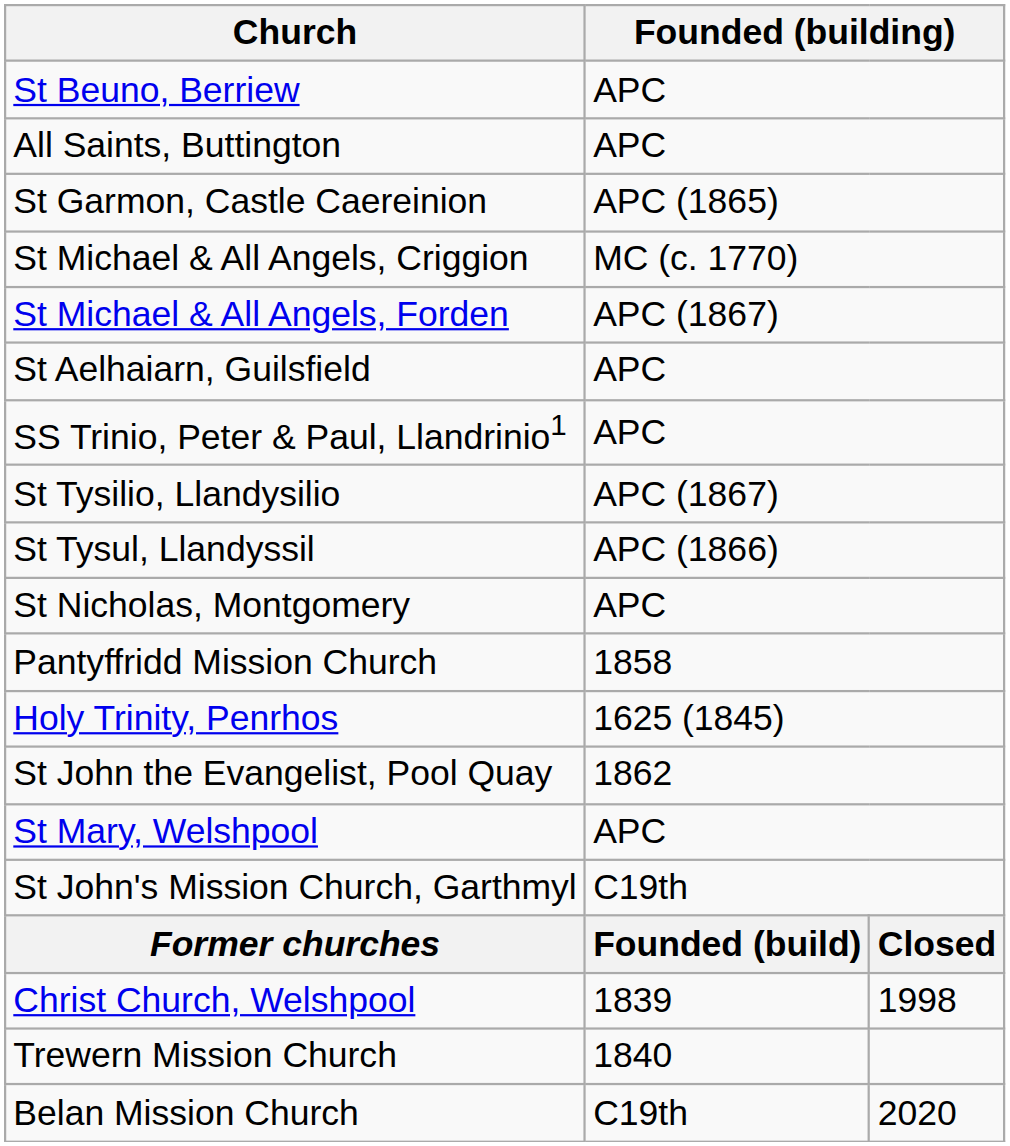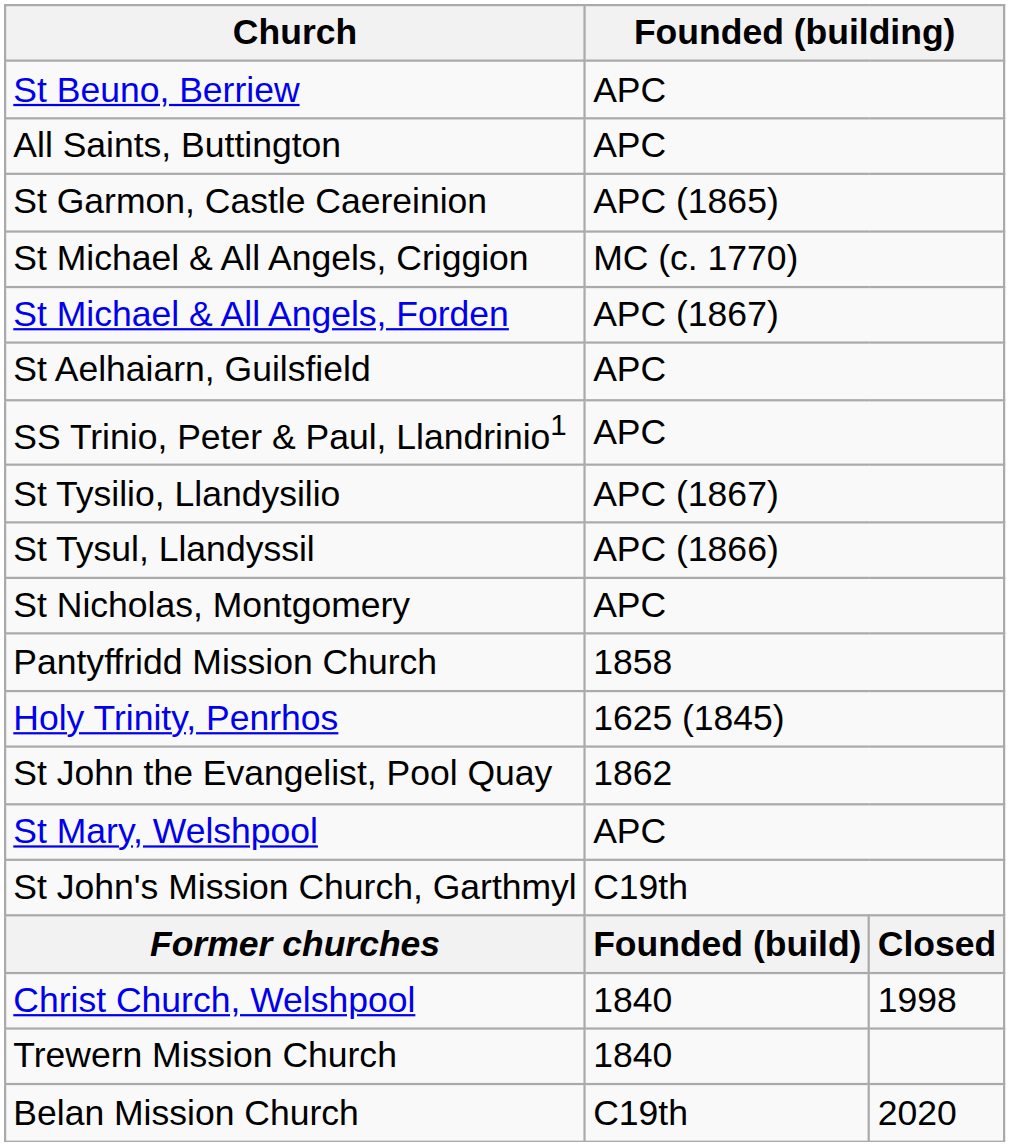 <table class="wikitable">
 <tr>
 <th>Church</th>
 <th colspan="2">Founded (building)</th>
 </tr>
 <tr>
 <td><a href='#'>St Beuno, Berriew</a></td>
 <td colspan="2">APC</td>
 </tr>
 <tr>
 <td>All Saints, Buttington</td>
 <td colspan="2">APC</td>
 </tr>
 <tr>
 <td>St Garmon, Castle Caereinion</td>
 <td colspan="2">APC (1865)</td>
 </tr>
 <tr>
 <td>St Michael & All Angels, Criggion</td>
 <td colspan="2">MC (c. 1770)</td>
 </tr>
 <tr>
 <td><a href='#'>St Michael & All Angels, Forden</a></td>
 <td colspan="2">APC (1867)</td>
 </tr>
 <tr>
 <td>St Aelhaiarn, Guilsfield</td>
 <td colspan="2">APC</td>
 </tr>
 <tr>
 <td>SS Trinio, Peter & Paul, Llandrinio<sup>1</sup></td>
 <td colspan="2">APC</td>
 </tr>
 <tr>
 <td>St Tysilio, Llandysilio</td>
 <td colspan="2">APC (1867)</td>
 </tr>
 <tr>
 <td>St Tysul, Llandyssil</td>
 <td colspan="2">APC (1866)</td>
 </tr>
 <tr>
 <td>St Nicholas, Montgomery</td>
 <td colspan="2">APC</td>
 </tr>
 <tr>
 <td>Pantyffridd Mission Church</td>
 <td colspan="2">1858</td>
 </tr>
 <tr>
 <td><a href='#'>Holy Trinity, Penrhos</a></td>
 <td colspan="2">1625 (1845)</td>
 </tr>
 <tr>
 <td>St John the Evangelist, Pool Quay</td>
 <td colspan="2">1862</td>
 </tr>
 <tr>
 <td><a href='#'>St Mary, Welshpool</a></td>
 <td colspan="2">APC</td>
 </tr>
 <tr>
 <td>St John's Mission Church, Garthmyl</td>
 <td colspan="2">C19th</td>
 </tr>
 <tr>
 <th><em>Former churches</em></th>
 <th>Founded (build)</th>
 <th>Closed</th>
 </tr>
 <tr>
 <td><a href='#'>Christ Church, Welshpool</a></td>
-<td>1839</td>
+<td>1840</td>
 <td>1998</td>
 </tr>
 <tr>
 <td>Trewern Mission Church</td>
 <td>1840</td>
 <td></td>
 </tr>
 <tr>
 <td>Belan Mission Church</td>
 <td>C19th</td>
 <td>2020</td>
 </tr>
 </table>
